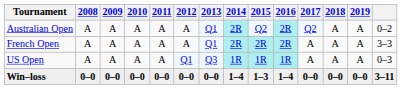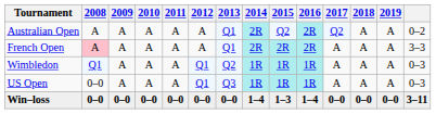 <table class="wikitable" style="text-align:center;">
 <tr>
 <th>Tournament</th>
 <th><a href='#'>2008</a></th>
 <th><a href='#'>2009</a></th>
 <th><a href='#'>2010</a></th>
 <th><a href='#'>2011</a></th>
 <th><a href='#'>2012</a></th>
 <th><a href='#'>2013</a></th>
 <th><a href='#'>2014</a></th>
 <th><a href='#'>2015</a></th>
 <th><a href='#'>2016</a></th>
 <th><a href='#'>2017</a></th>
 <th><a href='#'>2018</a></th>
 <th><a href='#'>2019</a></th>
 <th></th>
 </tr>
 <tr>
 <td align="left"><a href='#'>Australian Open</a></td>
 <td>A</td>
 <td>A</td>
 <td>A</td>
 <td>A</td>
 <td>A</td>
 <td bgcolor="f0f8ff"><a href='#'>Q1</a></td>
 <td bgcolor="afeeee"><a href='#'>2R</a></td>
 <td bgcolor="f0f8ff"><a href='#'>Q2</a></td>
 <td bgcolor="afeeee"><a href='#'>2R</a></td>
 <td bgcolor="f0f8ff"><a href='#'>Q2</a></td>
 <td>A</td>
 <td>A</td>
 <td>0–2</td>
 </tr>
 <tr>
 <td align="left"><a href='#'>French Open</a></td>
-<td>A</td>
+<td style="background: pink;">A</td>
 <td>A</td>
 <td>A</td>
 <td>A</td>
 <td>A</td>
 <td bgcolor="f0f8ff"><a href='#'>Q1</a></td>
 <td bgcolor="afeeee"><a href='#'>2R</a></td>
 <td bgcolor="afeeee"><a href='#'>2R</a></td>
 <td bgcolor="afeeee"><a href='#'>2R</a></td>
 <td>A</td>
 <td>A</td>
 <td>A</td>
 <td>3–3</td>
 </tr>
 <tr>
+<td align="left"><a href='#'>Wimbledon</a></td>
+<td bgcolor="f0f8ff"><a href='#'>Q1</a></td>
+<td>A</td>
+<td>A</td>
+<td>A</td>
+<td bgcolor="f0f8ff"><a href='#'>Q1</a></td>
+<td bgcolor="f0f8ff"><a href='#'>Q2</a></td>
+<td bgcolor="afeeee"><a href='#'>1R</a></td>
+<td bgcolor="afeeee"><a href='#'>1R</a></td>
+<td bgcolor="afeeee"><a href='#'>1R</a></td>
+<td>A</td>
+<td>A</td>
+<td>A</td>
+<td>0–3</td>
+</tr>
+<tr>
 <td align="left"><a href='#'>US Open</a></td>
-<td>A</td>
+<td>0–0</td>
 <td>A</td>
 <td>A</td>
 <td>A</td>
 <td bgcolor="f0f8ff"><a href='#'>Q1</a></td>
 <td bgcolor="f0f8ff"><a href='#'>Q3</a></td>
 <td bgcolor="afeeee"><a href='#'>1R</a></td>
 <td bgcolor="afeeee"><a href='#'>1R</a></td>
 <td bgcolor="afeeee"><a href='#'>1R</a></td>
 <td>A</td>
 <td>A</td>
 <td>A</td>
 <td>0–3</td>
 </tr>
 <tr style=background:#efefef;font-weight:bold>
 <td style="text-align:left">Win–loss</td>
 <td>0–0</td>
 <td>0–0</td>
 <td>0–0</td>
 <td>0–0</td>
 <td>0–0</td>
 <td>0–0</td>
 <td>1–4</td>
 <td>1–3</td>
 <td>1–4</td>
 <td>0–0</td>
 <td>0–0</td>
 <td>0–0</td>
 <td>3–11</td>
 </tr>
 </table>
